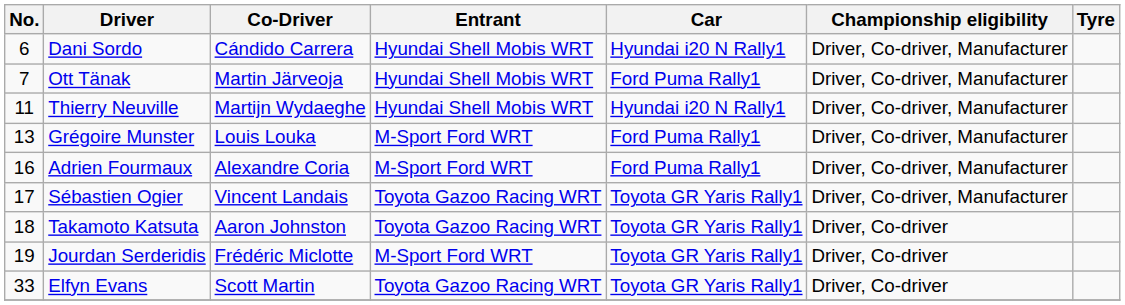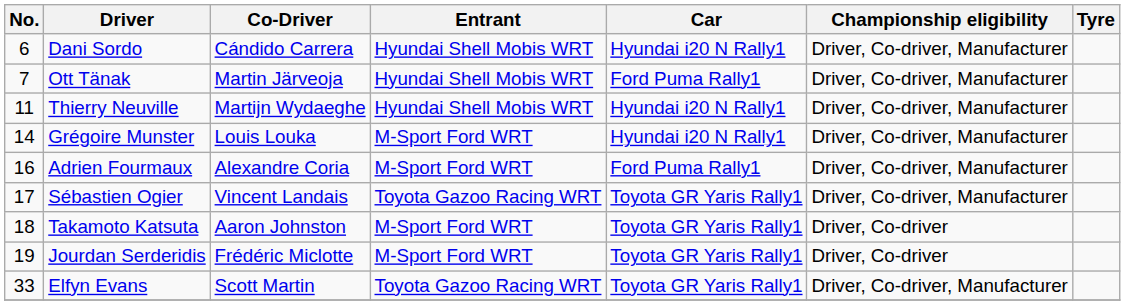 <table class="wikitable" style="font-size: 85%;">
 <tr>
 <th>No.</th>
 <th>Driver</th>
 <th>Co-Driver</th>
 <th>Entrant</th>
 <th>Car</th>
 <th>Championship eligibility</th>
 <th>Tyre</th>
 </tr>
 <tr>
 <td align="center">6</td>
 <td> <a href='#'>Dani Sordo</a></td>
 <td> <a href='#'>Cándido Carrera</a></td>
 <td> <a href='#'>Hyundai Shell Mobis WRT</a></td>
 <td><a href='#'>Hyundai i20 N Rally1</a></td>
 <td>Driver, Co-driver, Manufacturer</td>
 <td align="center"></td>
 </tr>
 <tr>
 <td align="center">7</td>
 <td> <a href='#'>Ott Tänak</a></td>
 <td> <a href='#'>Martin Järveoja</a></td>
 <td> <a href='#'>Hyundai Shell Mobis WRT</a></td>
 <td><a href='#'>Ford Puma Rally1</a></td>
 <td>Driver, Co-driver, Manufacturer</td>
 <td align="center"></td>
 </tr>
 <tr>
 <td align="center">11</td>
 <td> <a href='#'>Thierry Neuville</a></td>
 <td> <a href='#'>Martijn Wydaeghe</a></td>
 <td> <a href='#'>Hyundai Shell Mobis WRT</a></td>
 <td><a href='#'>Hyundai i20 N Rally1</a></td>
 <td>Driver, Co-driver, Manufacturer</td>
 <td align="center"></td>
 </tr>
 <tr>
-<td align="center">13</td>
+<td align="center">14</td>
 <td> <a href='#'>Grégoire Munster</a></td>
 <td> <a href='#'>Louis Louka</a></td>
 <td> <a href='#'>M-Sport Ford WRT</a></td>
-<td><a href='#'>Ford Puma Rally1</a></td>
+<td><a href='#'>Hyundai i20 N Rally1</a></td>
 <td>Driver, Co-driver, Manufacturer</td>
 <td align="center"></td>
 </tr>
 <tr>
 <td align="center">16</td>
 <td> <a href='#'>Adrien Fourmaux</a></td>
 <td> <a href='#'>Alexandre Coria</a></td>
 <td> <a href='#'>M-Sport Ford WRT</a></td>
 <td><a href='#'>Ford Puma Rally1</a></td>
 <td>Driver, Co-driver, Manufacturer</td>
 <td align="center"></td>
 </tr>
 <tr>
 <td align="center">17</td>
 <td> <a href='#'>Sébastien Ogier</a></td>
 <td> <a href='#'>Vincent Landais</a></td>
 <td> <a href='#'>Toyota Gazoo Racing WRT</a></td>
 <td><a href='#'>Toyota GR Yaris Rally1</a></td>
 <td>Driver, Co-driver, Manufacturer</td>
 <td align="center"></td>
 </tr>
 <tr>
 <td align="center">18</td>
 <td> <a href='#'>Takamoto Katsuta</a></td>
 <td> <a href='#'>Aaron Johnston</a></td>
-<td> <a href='#'>Toyota Gazoo Racing WRT</a></td>
+<td> <a href='#'>M-Sport Ford WRT</a></td>
 <td><a href='#'>Toyota GR Yaris Rally1</a></td>
 <td>Driver, Co-driver</td>
 <td align="center"></td>
 </tr>
 <tr>
 <td align="center">19</td>
 <td> <a href='#'>Jourdan Serderidis</a></td>
 <td> <a href='#'>Frédéric Miclotte</a></td>
 <td> <a href='#'>M-Sport Ford WRT</a></td>
 <td><a href='#'>Toyota GR Yaris Rally1</a></td>
 <td>Driver, Co-driver</td>
 <td align="center"></td>
 </tr>
 <tr>
 <td align="center">33</td>
 <td> <a href='#'>Elfyn Evans</a></td>
 <td> <a href='#'>Scott Martin</a></td>
 <td> <a href='#'>Toyota Gazoo Racing WRT</a></td>
 <td><a href='#'>Toyota GR Yaris Rally1</a></td>
-<td>Driver, Co-driver</td>
+<td>Driver, Co-driver, Manufacturer</td>
 <td align="center"></td>
 </tr>
 <tr>
 </tr>
 </table>
